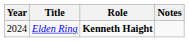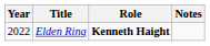 <table class="wikitable sortable">
 <tr>
 <th>Year</th>
 <th>Title</th>
 <th>Role</th>
 <th class="unsortable">Notes</th>
 </tr>
 <tr>
-<td>2024</td>
+<td>2022</td>
 <td><em><a href='#'>Elden Ring</a></em></td>
 <td><strong>Kenneth Haight</strong></td>
 <td></td>
 </tr>
 </table>
